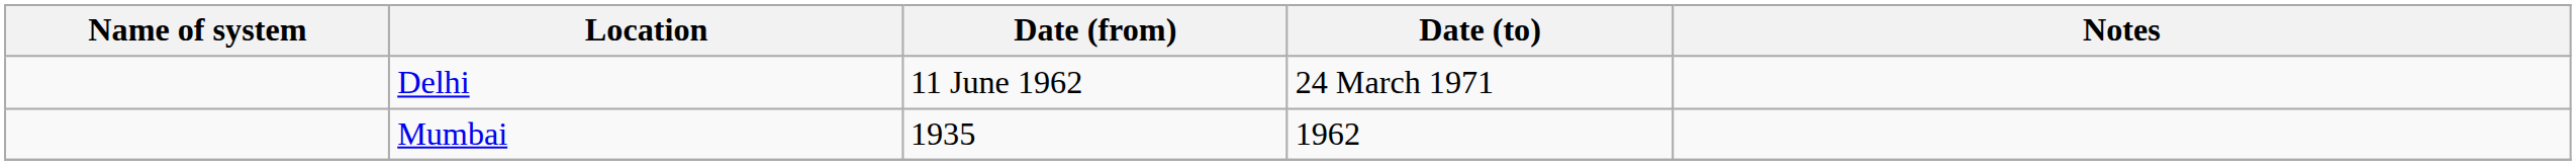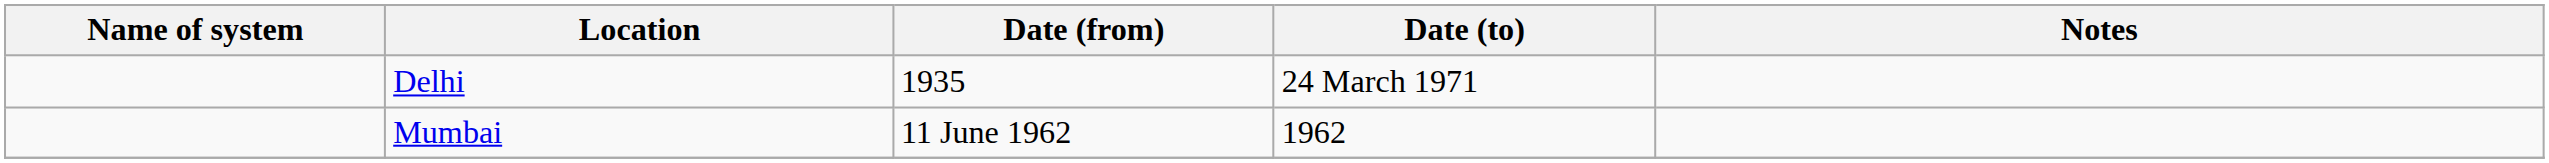 <table class="wikitable" width=100%>
 <tr>
 <th width=15%>Name of system</th>
 <th width=20%>Location</th>
 <th width=15%>Date (from)</th>
 <th width=15%>Date (to)</th>
 <th width=35%>Notes</th>
 </tr>
 <tr>
 <td> </td>
 <td><a href='#'>Delhi</a></td>
-<td>11 June 1962</td>
+<td>1935</td>
 <td>24 March 1971</td>
 <td> </td>
 </tr>
 <tr>
 <td> </td>
 <td><a href='#'>Mumbai</a></td>
-<td>1935</td>
+<td>11 June 1962</td>
 <td>1962</td>
 <td> </td>
 </tr>
 <tr>
 </tr>
 </table>
